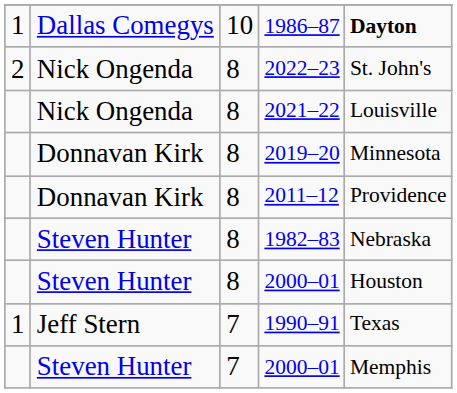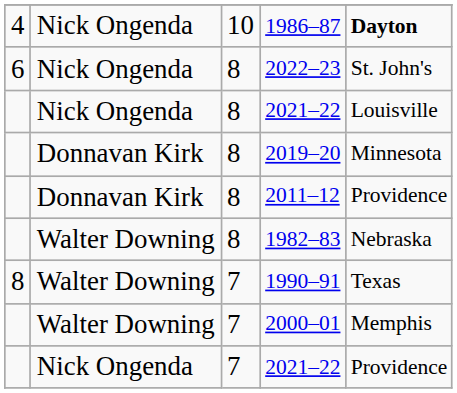 <table class="wikitable">
 <tr>
 </tr>
 <tr>
-<td>1</td>
-<td><a href='#'>Dallas Comegys</a></td>
+<td>4</td>
+<td>Nick Ongenda</td>
 <td>10</td>
 <td style="font-size:80%;"><a href='#'>1986–87</a></td>
 <td style="font-size:80%;"><strong>Dayton</strong></td>
 </tr>
 <tr>
-<td>2</td>
+<td>6</td>
 <td>Nick Ongenda</td>
 <td>8</td>
 <td style="font-size:80%;"><a href='#'>2022–23</a></td>
 <td style="font-size:80%;">St. John's</td>
 </tr>
 <tr>
 <td></td>
 <td>Nick Ongenda</td>
 <td>8</td>
 <td style="font-size:80%;"><a href='#'>2021–22</a></td>
 <td style="font-size:80%;">Louisville</td>
 </tr>
 <tr>
 <td></td>
 <td>Donnavan Kirk</td>
 <td>8</td>
 <td style="font-size:80%;"><a href='#'>2019–20</a></td>
 <td style="font-size:80%;">Minnesota</td>
 </tr>
 <tr>
 <td></td>
 <td>Donnavan Kirk</td>
 <td>8</td>
 <td style="font-size:80%;"><a href='#'>2011–12</a></td>
 <td style="font-size:80%;">Providence</td>
 </tr>
 <tr>
 <td></td>
-<td><a href='#'>Steven Hunter</a></td>
+<td>Walter Downing</td>
 <td>8</td>
 <td style="font-size:80%;"><a href='#'>1982–83</a></td>
 <td style="font-size:80%;">Nebraska</td>
 </tr>
 <tr>
-<td></td>
-<td><a href='#'>Steven Hunter</a></td>
 <td>8</td>
-<td style="font-size:80%;"><a href='#'>2000–01</a></td>
-<td style="font-size:80%;">Houston</td>
-</tr>
-<tr>
-<td>1</td>
-<td>Jeff Stern</td>
+<td>Walter Downing</td>
 <td>7</td>
 <td style="font-size:80%;"><a href='#'>1990–91</a></td>
 <td style="font-size:80%;">Texas</td>
 </tr>
 <tr>
 <td></td>
-<td><a href='#'>Steven Hunter</a></td>
+<td>Walter Downing</td>
 <td>7</td>
 <td style="font-size:80%;"><a href='#'>2000–01</a></td>
 <td style="font-size:80%;">Memphis</td>
 </tr>
+<tr>
+<td></td>
+<td>Nick Ongenda</td>
+<td>7</td>
+<td style="font-size:80%;"><a href='#'>2021–22</a></td>
+<td style="font-size:80%;">Providence</td>
+</tr>
 </table>
